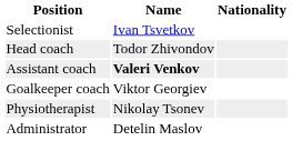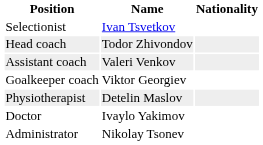 <table class="toccolours">
 <tr>
 <th bgcolor=>Position</th>
 <th bgcolor=>Name</th>
 <th bgcolor=>Nationality</th>
 </tr>
 <tr>
 <td>Selectionist</td>
 <td><a href='#'>Ivan Tsvetkov</a></td>
 <td></td>
 </tr>
 <tr style="background:#eee;">
 <td>Head coach</td>
 <td>Todor Zhivondov</td>
 <td></td>
 </tr>
 <tr style="background:#eee;">
 <td>Assistant coach</td>
-<td><strong>Valeri Venkov</strong></td>
+<td>Valeri Venkov</td>
 <td></td>
 </tr>
 <tr>
 <td>Goalkeeper coach</td>
 <td>Viktor Georgiev</td>
 <td></td>
 </tr>
 <tr style="background:#eee;">
 <td>Physiotherapist</td>
-<td>Nikolay Tsonev</td>
+<td>Detelin Maslov</td>
+<td></td>
+</tr>
+<tr>
+<td>Doctor</td>
+<td>Ivaylo Yakimov</td>
 <td></td>
 </tr>
 <tr>
 <td>Administrator</td>
-<td>Detelin Maslov</td>
+<td>Nikolay Tsonev</td>
 <td></td>
 </tr>
 <tr style="background:#eee;">
 </tr>
 </table>
